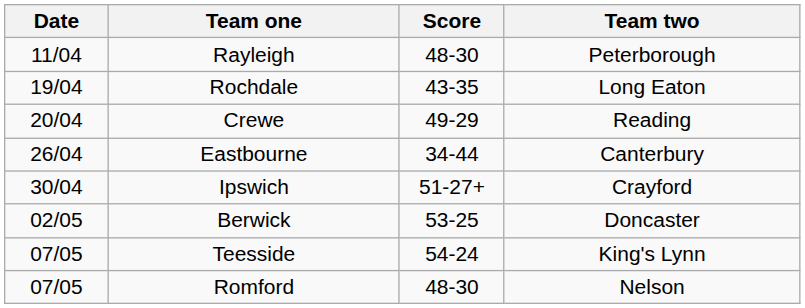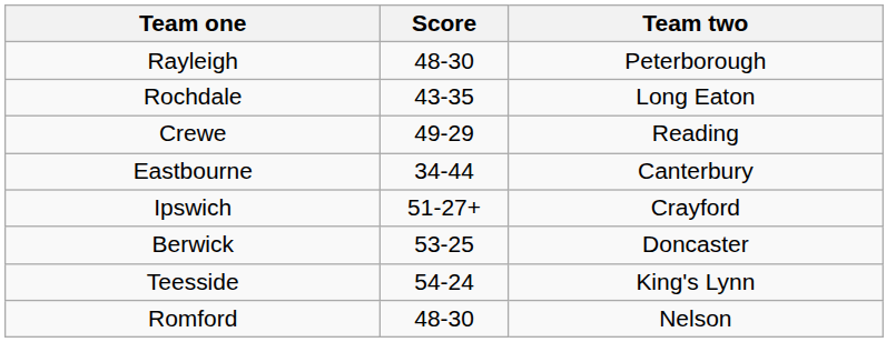 <table class="wikitable" style="text-align: center">
 <tr>
-<th width=80>Date</th>
 <th width=250>Team one</th>
 <th width=80>Score</th>
 <th width=250>Team two</th>
 </tr>
 <tr>
-<td>11/04</td>
 <td>Rayleigh</td>
 <td>48-30</td>
 <td>Peterborough</td>
 </tr>
 <tr>
-<td>19/04</td>
 <td>Rochdale</td>
 <td>43-35</td>
 <td>Long Eaton</td>
 </tr>
 <tr>
-<td>20/04</td>
 <td>Crewe</td>
 <td>49-29</td>
 <td>Reading</td>
 </tr>
 <tr>
-<td>26/04</td>
 <td>Eastbourne</td>
 <td>34-44</td>
 <td>Canterbury</td>
 </tr>
 <tr>
-<td>30/04</td>
 <td>Ipswich</td>
 <td>51-27+</td>
 <td>Crayford</td>
 </tr>
 <tr>
-<td>02/05</td>
 <td>Berwick</td>
 <td>53-25</td>
 <td>Doncaster</td>
 </tr>
 <tr>
-<td>07/05</td>
 <td>Teesside</td>
 <td>54-24</td>
 <td>King's Lynn</td>
 </tr>
 <tr>
-<td>07/05</td>
 <td>Romford</td>
 <td>48-30</td>
 <td>Nelson</td>
 </tr>
 </table>
